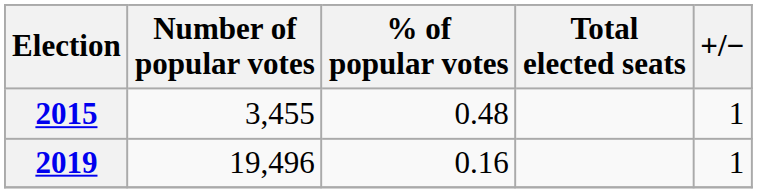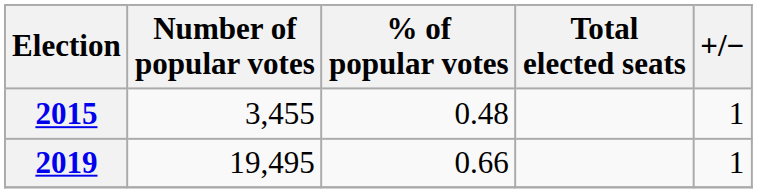 <table class="wikitable" style="text-align: right;">
 <tr align=center>
 <th>Election</th>
 <th>Number of<br>popular votes</th>
 <th>% of<br>popular votes</th>
 <th>Total<br>elected seats</th>
 <th>+/−</th>
 </tr>
 <tr>
 <th><a href='#'>2015</a></th>
 <td>3,455</td>
 <td>0.48</td>
 <td></td>
 <td>1</td>
 </tr>
 <tr>
 <th><a href='#'>2019</a></th>
-<td>19,496</td>
-<td>0.16</td>
+<td>19,495</td>
+<td>0.66</td>
 <td></td>
 <td>1</td>
 </tr>
 <tr>
 </tr>
 </table>
